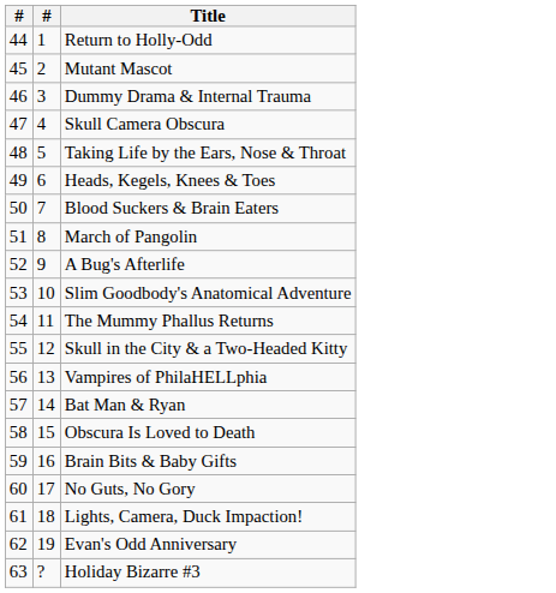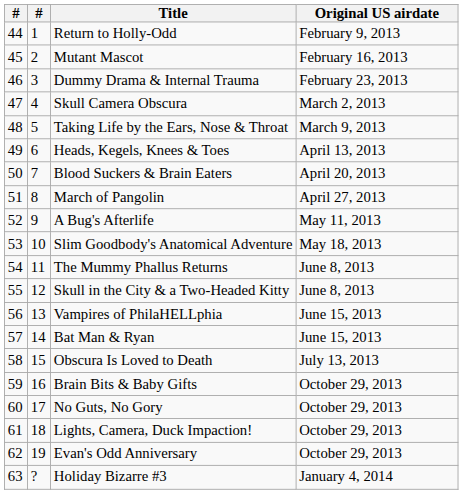 <table class=wikitable>
 <tr>
 <th style="padding: 0px 8px">#</th>
 <th style="padding: 0px 8px">#</th>
 <th style="padding: 0px 35px">Title</th>
+<th style="padding: 0px 20px">Original US airdate</th>
 </tr>
 <tr>
 <td>44</td>
 <td>1</td>
 <td>Return to Holly-Odd</td>
+<td>February 9, 2013</td>
 </tr>
 <tr>
 <td>45</td>
 <td>2</td>
 <td>Mutant Mascot</td>
+<td>February 16, 2013</td>
 </tr>
 <tr>
 <td>46</td>
 <td>3</td>
 <td>Dummy Drama & Internal Trauma</td>
+<td>February 23, 2013</td>
 </tr>
 <tr>
 <td>47</td>
 <td>4</td>
 <td>Skull Camera Obscura</td>
+<td>March 2, 2013</td>
 </tr>
 <tr>
 <td>48</td>
 <td>5</td>
 <td>Taking Life by the Ears, Nose & Throat</td>
+<td>March 9, 2013</td>
 </tr>
 <tr>
 <td>49</td>
 <td>6</td>
 <td>Heads, Kegels, Knees & Toes</td>
+<td>April 13, 2013</td>
 </tr>
 <tr>
 <td>50</td>
 <td>7</td>
 <td>Blood Suckers & Brain Eaters</td>
+<td>April 20, 2013</td>
 </tr>
 <tr>
 <td>51</td>
 <td>8</td>
 <td>March of Pangolin</td>
+<td>April 27, 2013</td>
 </tr>
 <tr>
 <td>52</td>
 <td>9</td>
 <td>A Bug's Afterlife</td>
+<td>May 11, 2013</td>
 </tr>
 <tr>
 <td>53</td>
 <td>10</td>
 <td>Slim Goodbody's Anatomical Adventure</td>
+<td>May 18, 2013</td>
 </tr>
 <tr>
 <td>54</td>
 <td>11</td>
 <td>The Mummy Phallus Returns</td>
+<td>June 8, 2013</td>
 </tr>
 <tr>
 <td>55</td>
 <td>12</td>
 <td>Skull in the City & a Two-Headed Kitty</td>
+<td>June 8, 2013</td>
 </tr>
 <tr>
 <td>56</td>
 <td>13</td>
 <td>Vampires of PhilaHELLphia</td>
+<td>June 15, 2013</td>
 </tr>
 <tr>
 <td>57</td>
 <td>14</td>
 <td>Bat Man & Ryan</td>
+<td>June 15, 2013</td>
 </tr>
 <tr>
 <td>58</td>
 <td>15</td>
 <td>Obscura Is Loved to Death</td>
+<td>July 13, 2013</td>
 </tr>
 <tr>
 <td>59</td>
 <td>16</td>
 <td>Brain Bits & Baby Gifts</td>
+<td>October 29, 2013</td>
 </tr>
 <tr>
 <td>60</td>
 <td>17</td>
 <td>No Guts, No Gory</td>
+<td>October 29, 2013</td>
 </tr>
 <tr>
 <td>61</td>
 <td>18</td>
 <td>Lights, Camera, Duck Impaction!</td>
+<td>October 29, 2013</td>
 </tr>
 <tr>
 <td>62</td>
 <td>19</td>
 <td>Evan's Odd Anniversary</td>
+<td>October 29, 2013</td>
 </tr>
 <tr>
 <td>63</td>
 <td>?</td>
 <td>Holiday Bizarre #3</td>
+<td>January 4, 2014</td>
 </tr>
 </table>
